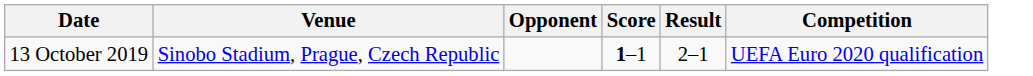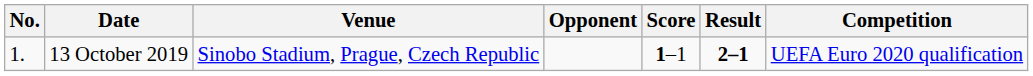 <table class="wikitable">
 <tr>
+<th>No.</th>
 <th>Date</th>
 <th>Venue</th>
 <th>Opponent</th>
 <th>Score</th>
 <th>Result</th>
 <th>Competition</th>
 </tr>
 <tr>
+<td>1.</td>
 <td>13 October 2019</td>
 <td><a href='#'>Sinobo Stadium</a>, <a href='#'>Prague</a>, <a href='#'>Czech Republic</a></td>
 <td></td>
 <td align=center><strong>1</strong>–1</td>
-<td align=center>2–1</td>
+<td align=center><strong>2–1</strong></td>
 <td><a href='#'>UEFA Euro 2020 qualification</a></td>
 </tr>
 </table>
